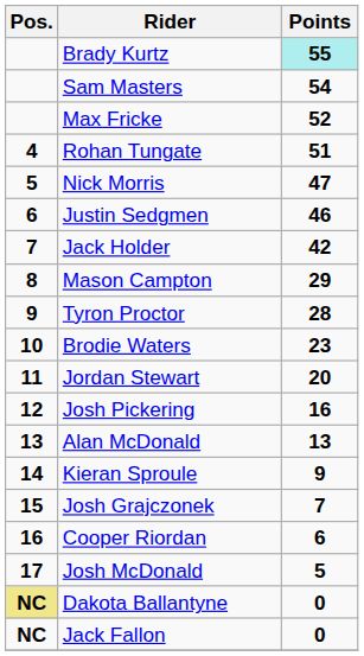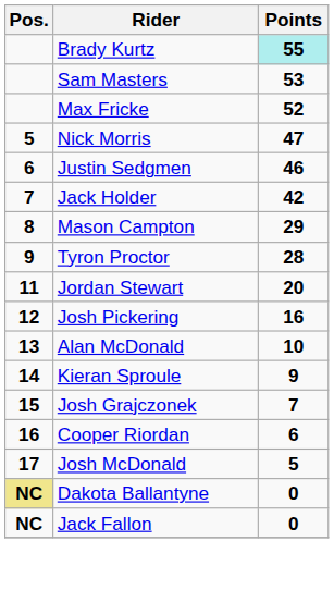 <table class="wikitable" style="font-size: 95%">
 <tr>
 <th width=20px>Pos.</th>
 <th width=160px>Rider</th>
 <th width=50px>Points</th>
 </tr>
 <tr align="center" >
 <td></td>
 <td align="left"><a href='#'>Brady Kurtz</a></td>
 <td style="background: paleturquoise;"><strong>55</strong></td>
 </tr>
 <tr align="center" >
 <td></td>
 <td align="left"><a href='#'>Sam Masters</a></td>
-<td><strong>54</strong></td>
+<td><strong>53</strong></td>
 </tr>
 <tr align="center" >
 <td></td>
 <td align="left"><a href='#'>Max Fricke</a></td>
 <td><strong>52</strong></td>
-</tr>
-<tr align="center">
-<td><strong>4</strong></td>
-<td align="left"><a href='#'>Rohan Tungate</a></td>
-<td><strong>51</strong></td>
 </tr>
 <tr align="center">
 <td><strong>5</strong></td>
 <td align="left"><a href='#'>Nick Morris</a></td>
 <td><strong>47</strong></td>
 </tr>
 <tr align="center">
 <td><strong>6</strong></td>
 <td align="left"><a href='#'>Justin Sedgmen</a></td>
 <td><strong>46</strong></td>
 </tr>
 <tr align="center">
 <td><strong>7</strong></td>
 <td align="left"><a href='#'>Jack Holder</a></td>
 <td><strong>42</strong></td>
 </tr>
 <tr align="center">
 <td><strong>8</strong></td>
 <td align="left"><a href='#'>Mason Campton</a></td>
 <td><strong>29</strong></td>
 </tr>
 <tr align="center">
 <td><strong>9</strong></td>
 <td align="left"><a href='#'>Tyron Proctor</a></td>
 <td><strong>28</strong></td>
 </tr>
 <tr align="center">
-<td><strong>10</strong></td>
-<td align="left"><a href='#'>Brodie Waters</a></td>
-<td><strong>23</strong></td>
-</tr>
-<tr align="center">
 <td><strong>11</strong></td>
 <td align="left"><a href='#'>Jordan Stewart</a></td>
 <td><strong>20</strong></td>
 </tr>
 <tr align="center">
 <td><strong>12</strong></td>
 <td align="left"><a href='#'>Josh Pickering</a></td>
 <td><strong>16</strong></td>
 </tr>
 <tr align="center">
 <td><strong>13</strong></td>
 <td align="left"><a href='#'>Alan McDonald</a></td>
-<td><strong>13</strong></td>
+<td><strong>10</strong></td>
 </tr>
 <tr align="center">
 <td><strong>14</strong></td>
 <td align="left"><a href='#'>Kieran Sproule</a></td>
 <td><strong>9</strong></td>
 </tr>
 <tr align="center">
 <td><strong>15</strong></td>
 <td align="left"><a href='#'>Josh Grajczonek</a></td>
 <td><strong>7</strong></td>
 </tr>
 <tr align="center">
 <td><strong>16</strong></td>
 <td align="left"><a href='#'>Cooper Riordan</a></td>
 <td><strong>6</strong></td>
 </tr>
 <tr align="center">
 <td><strong>17</strong></td>
 <td align="left"><a href='#'>Josh McDonald</a></td>
 <td><strong>5</strong></td>
 </tr>
 <tr align="center">
 <td style="background: khaki;"><strong>NC</strong></td>
 <td align="left"><a href='#'>Dakota Ballantyne</a></td>
 <td><strong>0</strong></td>
 </tr>
 <tr align="center">
 <td><strong>NC</strong></td>
 <td align="left"><a href='#'>Jack Fallon</a></td>
 <td><strong>0</strong></td>
 </tr>
 <tr align="center">
 </tr>
 </table>
